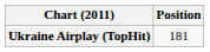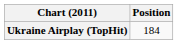 <table class="wikitable plainrowheaders" style="text-align:center">
 <tr>
 <th scope="col">Chart (2011)</th>
 <th scope="col">Position</th>
 </tr>
 <tr>
 <th scope="row">Ukraine Airplay (TopHit)</th>
-<td>181</td>
+<td>184</td>
 </tr>
 </table>
